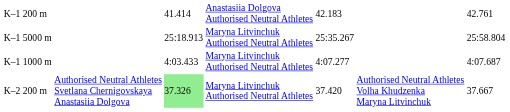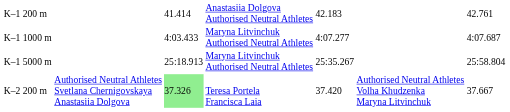 <table>
 <tr>
 <td>K–1 200 m<br></td>
 <td></td>
 <td>41.414</td>
 <td><a href='#'>Anastasiia Dolgova</a><br><a href='#'>Authorised Neutral Athletes</a></td>
 <td>42.183</td>
 <td></td>
 <td>42.761</td>
 </tr>
 <tr>
+<td>K–1 1000 m<br></td>
+<td></td>
+<td>4:03.433</td>
+<td><a href='#'>Maryna Litvinchuk</a><br><a href='#'>Authorised Neutral Athletes</a></td>
+<td>4:07.277</td>
+<td></td>
+<td>4:07.687</td>
+</tr>
+<tr>
 <td>K–1 5000 m<br></td>
 <td></td>
 <td>25:18.913</td>
 <td><a href='#'>Maryna Litvinchuk</a><br><a href='#'>Authorised Neutral Athletes</a></td>
 <td>25:35.267</td>
 <td></td>
 <td>25:58.804</td>
 </tr>
 <tr>
-<td>K–1 1000 m<br></td>
-<td></td>
-<td>4:03.433</td>
-<td><a href='#'>Maryna Litvinchuk</a><br><a href='#'>Authorised Neutral Athletes</a></td>
-<td>4:07.277</td>
-<td></td>
-<td>4:07.687</td>
-</tr>
-<tr>
 <td>K–2 200 m<br></td>
 <td><a href='#'>Authorised Neutral Athletes</a><br><a href='#'>Svetlana Chernigovskaya</a><br><a href='#'>Anastasiia Dolgova</a></td>
 <td style="background: lightgreen;">37.326</td>
-<td><a href='#'>Maryna Litvinchuk</a><br><a href='#'>Authorised Neutral Athletes</a></td>
+<td><br><a href='#'>Teresa Portela</a><br><a href='#'>Francisca Laia</a></td>
 <td>37.420</td>
 <td><a href='#'>Authorised Neutral Athletes</a><br><a href='#'>Volha Khudzenka</a><br><a href='#'>Maryna Litvinchuk</a></td>
 <td>37.667</td>
 </tr>
 </table>
